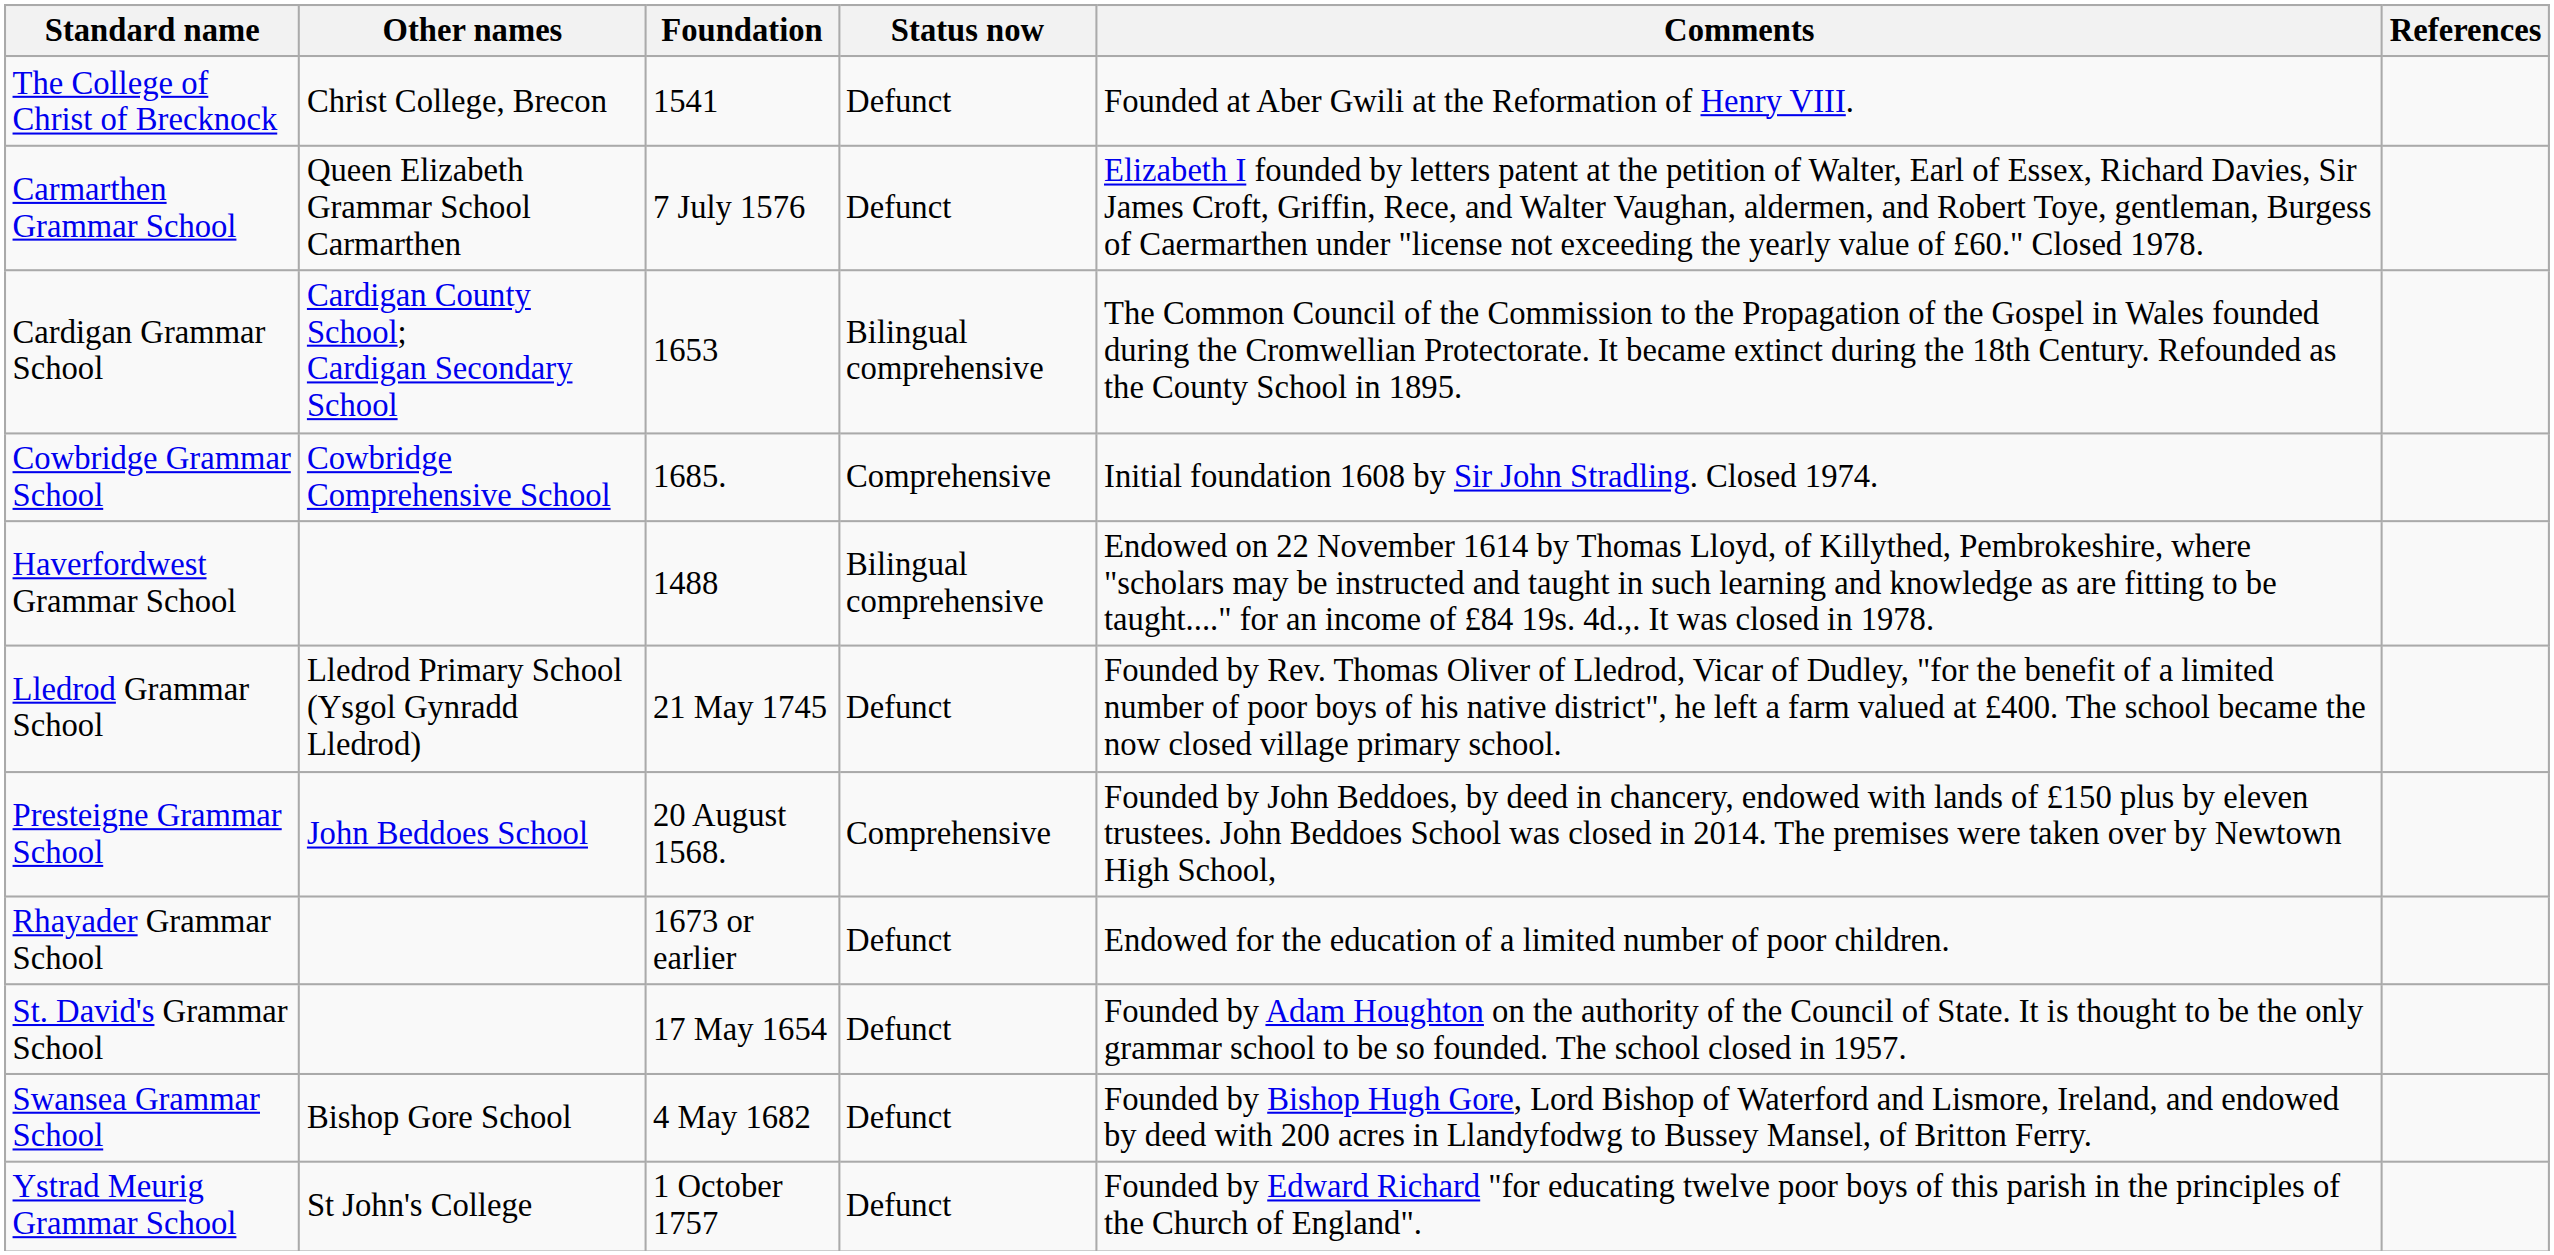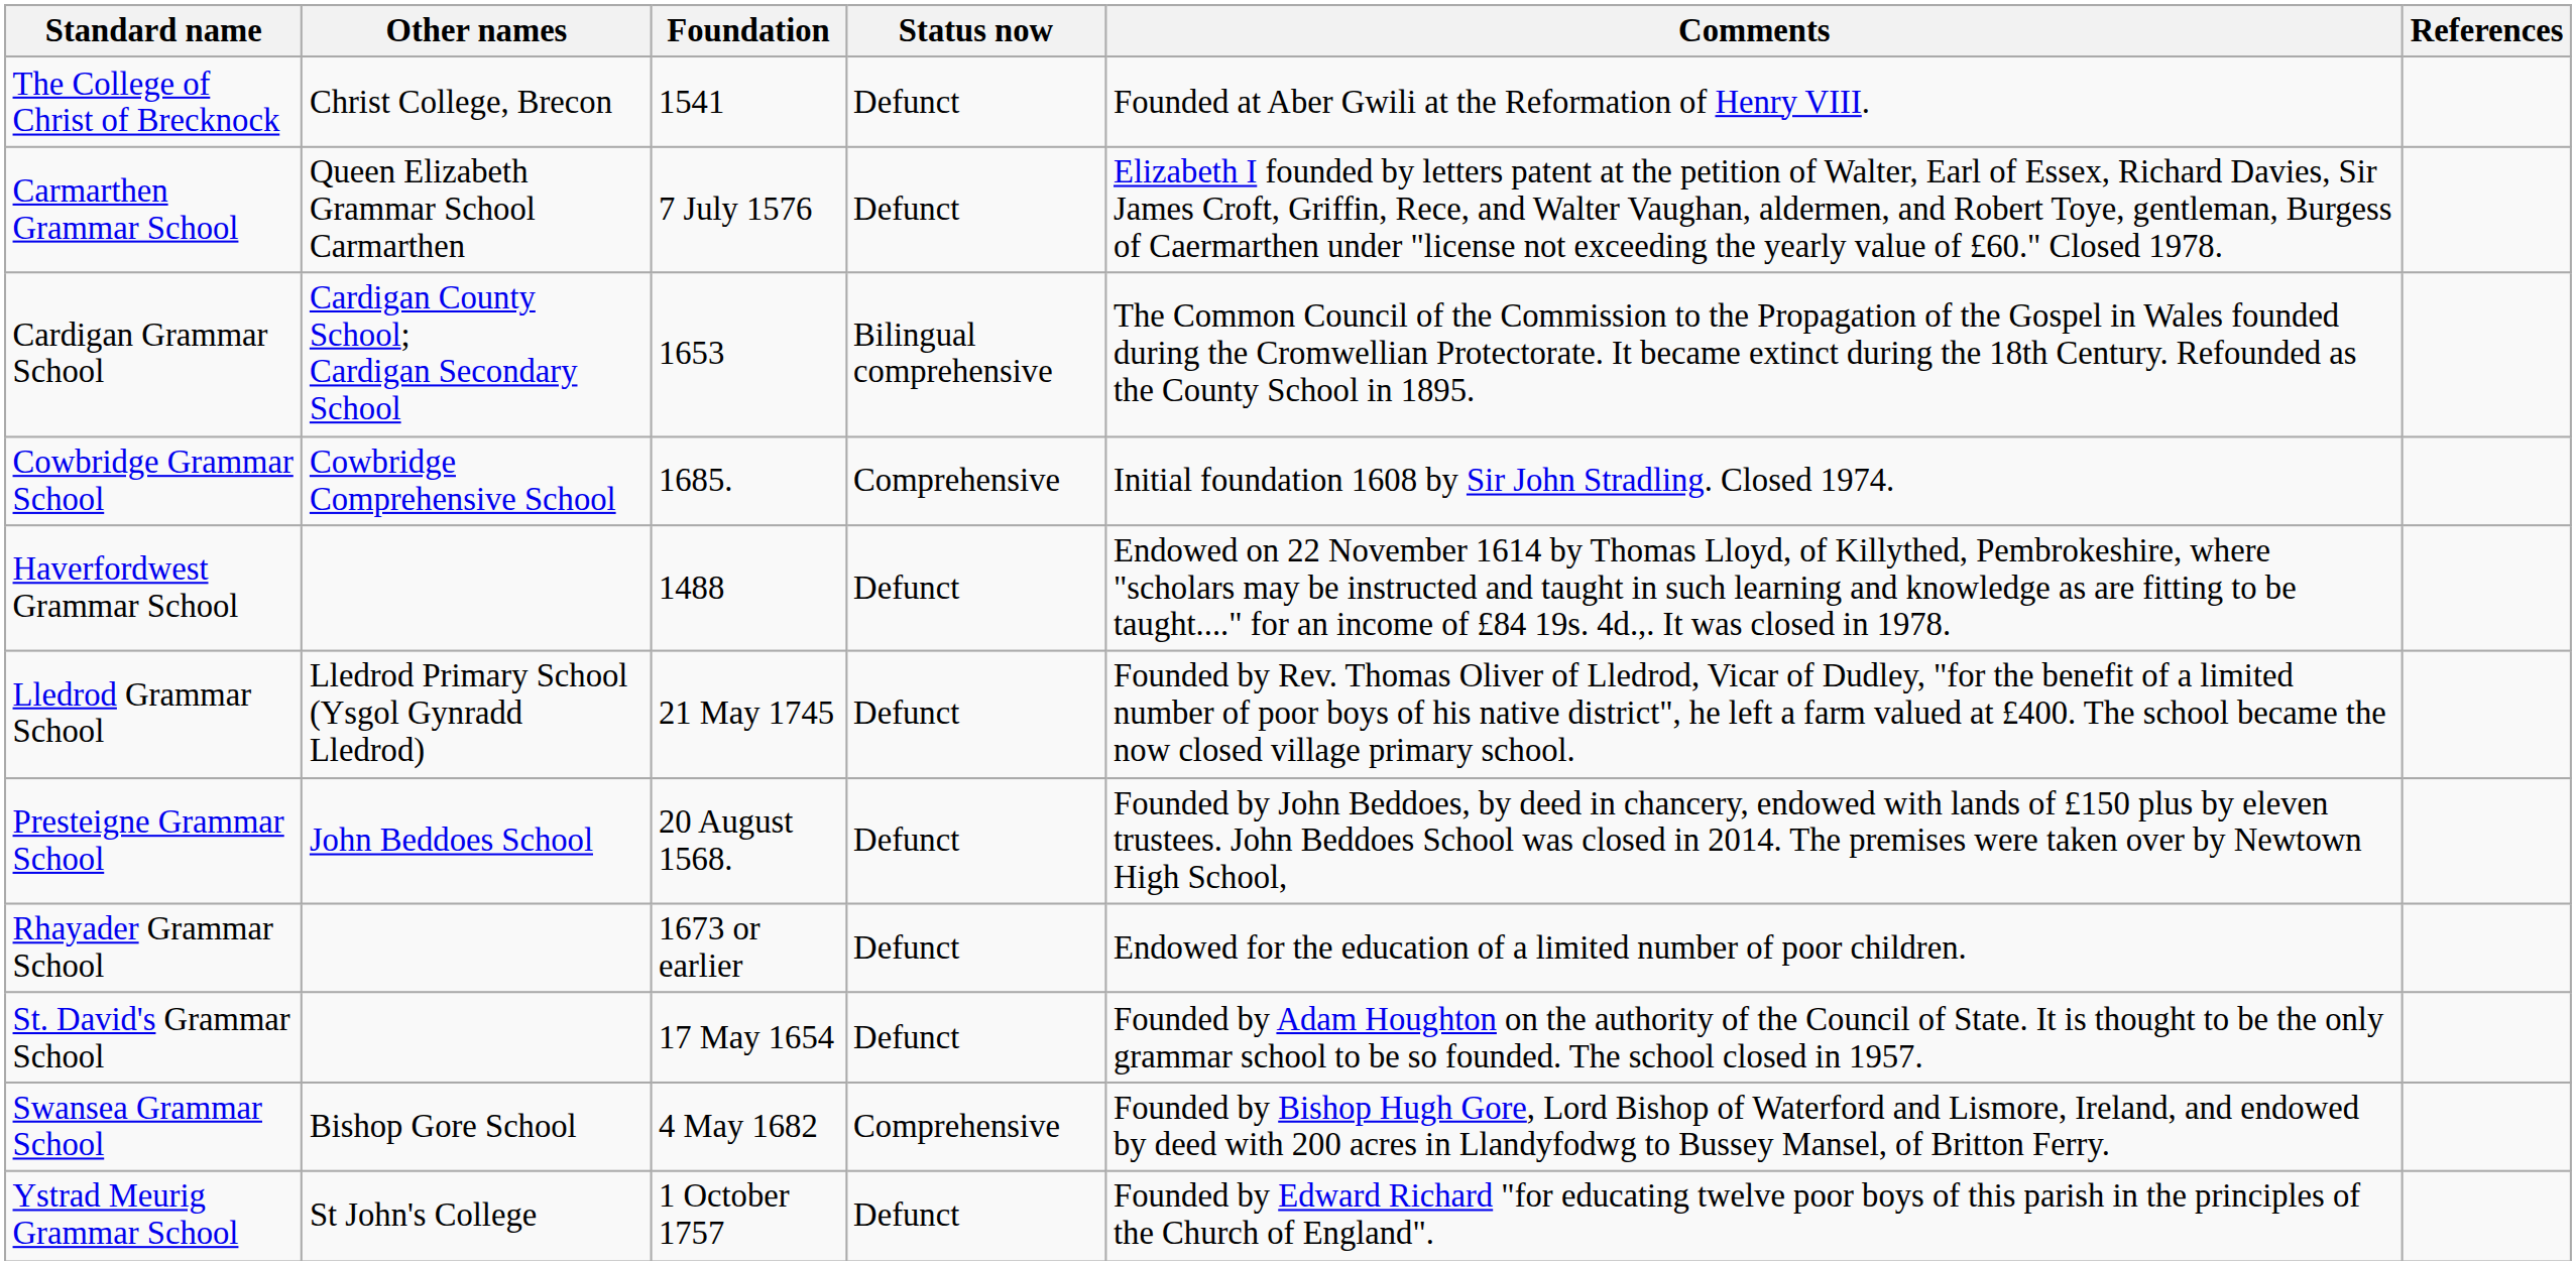 <table class="wikitable">
 <tr>
 <th>Standard name</th>
 <th>Other names</th>
 <th>Foundation</th>
 <th>Status now</th>
 <th>Comments</th>
 <th>References</th>
 </tr>
 <tr>
 <td><a href='#'>The College of Christ of Brecknock</a></td>
 <td>Christ College, Brecon</td>
 <td>1541</td>
 <td>Defunct</td>
 <td>Founded at Aber Gwili at the Reformation of <a href='#'>Henry VIII</a>.</td>
 <td></td>
 </tr>
 <tr>
 <td><a href='#'>Carmarthen Grammar School</a></td>
 <td>Queen Elizabeth Grammar School Carmarthen</td>
 <td>7 July 1576</td>
 <td>Defunct</td>
 <td><a href='#'>Elizabeth I</a> founded by letters patent at the petition of Walter, Earl of Essex, Richard Davies, Sir James Croft, Griffin, Rece, and Walter Vaughan, aldermen, and Robert Toye, gentleman, Burgess of Caermarthen under "license not exceeding the yearly value of £60." Closed 1978.</td>
 <td></td>
 </tr>
 <tr>
 <td>Cardigan Grammar School</td>
 <td><a href='#'>Cardigan County School</a>; <br> <a href='#'>Cardigan Secondary School</a></td>
 <td>1653</td>
 <td>Bilingual comprehensive</td>
 <td>The Common Council of the Commission to the Propagation of the Gospel in Wales founded during the Cromwellian Protectorate. It became extinct during the 18th Century. Refounded as the County School in 1895.</td>
 <td></td>
 </tr>
 <tr>
 <td><a href='#'>Cowbridge Grammar School</a></td>
 <td><a href='#'>Cowbridge Comprehensive School</a></td>
 <td>1685.</td>
 <td>Comprehensive</td>
 <td>Initial foundation 1608 by <a href='#'>Sir John Stradling</a>. Closed 1974.</td>
 <td></td>
 </tr>
 <tr>
 <td><a href='#'>Haverfordwest</a> Grammar School</td>
 <td></td>
 <td>1488</td>
-<td>Bilingual comprehensive</td>
+<td>Defunct</td>
 <td>Endowed on 22 November 1614 by Thomas Lloyd, of Killythed, Pembrokeshire, where "scholars may be instructed and taught in such learning and knowledge as are fitting to be taught...." for an income of £84 19s. 4d.,. It was closed in 1978.</td>
 <td></td>
 </tr>
 <tr>
 <td><a href='#'>Lledrod</a> Grammar School</td>
 <td>Lledrod Primary School<br>(Ysgol Gynradd Lledrod)</td>
 <td>21 May 1745</td>
 <td>Defunct</td>
 <td>Founded by Rev. Thomas Oliver of Lledrod, Vicar of Dudley, "for the benefit of a limited number of poor boys of his native district", he left a farm valued at £400. The school became the now closed village primary school.</td>
 <td></td>
 </tr>
 <tr>
 <td><a href='#'>Presteigne Grammar School</a></td>
 <td><a href='#'>John Beddoes School</a></td>
 <td>20 August 1568.</td>
-<td>Comprehensive</td>
+<td>Defunct</td>
 <td>Founded by John Beddoes, by deed in chancery, endowed with lands of £150 plus by eleven trustees. John Beddoes School was closed in 2014. The premises were taken over by Newtown High School,</td>
 <td></td>
 </tr>
 <tr>
 <td><a href='#'>Rhayader</a> Grammar School</td>
 <td></td>
 <td>1673 or earlier</td>
 <td>Defunct</td>
 <td>Endowed for the education of a limited number of poor children.</td>
 <td></td>
 </tr>
 <tr>
 <td><a href='#'>St. David's</a> Grammar School</td>
 <td></td>
 <td>17 May 1654</td>
 <td>Defunct</td>
 <td>Founded by <a href='#'>Adam Houghton</a> on the authority of the Council of State. It is thought to be the only grammar school to be so founded. The school closed in 1957.</td>
 <td></td>
 </tr>
 <tr>
 <td><a href='#'>Swansea Grammar School</a></td>
 <td>Bishop Gore School</td>
 <td>4 May 1682</td>
-<td>Defunct</td>
+<td>Comprehensive</td>
 <td>Founded by <a href='#'>Bishop Hugh Gore</a>, Lord Bishop of Waterford and Lismore, Ireland, and endowed by deed with 200 acres in Llandyfodwg to Bussey Mansel, of Britton Ferry.</td>
 <td></td>
 </tr>
 <tr>
 <td><a href='#'>Ystrad Meurig Grammar School</a></td>
 <td>St John's College</td>
 <td>1 October 1757</td>
 <td>Defunct</td>
 <td>Founded by <a href='#'>Edward Richard</a> "for educating twelve poor boys of this parish in the principles of the Church of England".</td>
 <td></td>
 </tr>
 </table>
